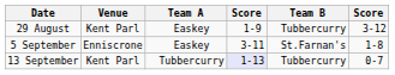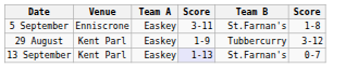 <table class="wikitable">
 <tr>
 <th>Date</th>
 <th>Venue</th>
 <th>Team A</th>
 <th>Score</th>
 <th>Team B</th>
 <th>Score</th>
 </tr>
 <tr align="center">
+<td>5 September</td>
+<td>Enniscrone</td>
+<td>  Easkey</td>
+<td>  3-11</td>
+<td>  St.Farnan's</td>
+<td>  1-8</td>
+</tr>
+<tr align="center">
 <td>29 August</td>
 <td>Kent Parl</td>
 <td>  Easkey</td>
 <td>  1-9</td>
 <td>  Tubbercurry</td>
 <td>  3-12</td>
 </tr>
 <tr align="center">
-<td>5 September</td>
-<td>Enniscrone</td>
-<td>  Easkey</td>
-<td>  3-11</td>
-<td>  St.Farnan's</td>
-<td>  1-8</td>
-</tr>
-<tr align="center">
 <td>13 September</td>
 <td>Kent Parl</td>
-<td>  Tubbercurry</td>
+<td>  Easkey</td>
 <td style="background: lavender;">  1-13</td>
-<td>  Tubbercurry</td>
+<td>  St.Farnan's</td>
 <td>  0-7</td>
 </tr>
 </table>
